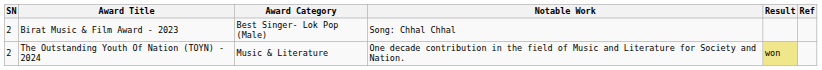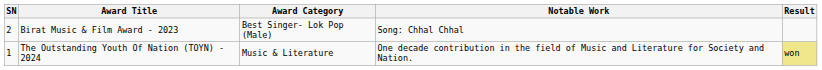 <table class="wikitable sortable">
 <tr>
 <th>SN</th>
 <th>Award Title</th>
 <th>Award Category</th>
 <th>Notable Work</th>
 <th>Result</th>
-<th>Ref</th>
 </tr>
 <tr>
 <td>2</td>
 <td>Birat Music & Film Award - 2023</td>
 <td>Best Singer- Lok Pop (Male)</td>
 <td>Song: Chhal Chhal</td>
 <td></td>
-<td></td>
 </tr>
 <tr>
-<td>2</td>
+<td>1</td>
 <td>The Outstanding Youth Of Nation (TOYN) - 2024</td>
 <td>Music & Literature</td>
 <td>One decade contribution in the field of Music and Literature for Society and Nation.</td>
 <td style="background: khaki;">won</td>
-<td></td>
 </tr>
 </table>
